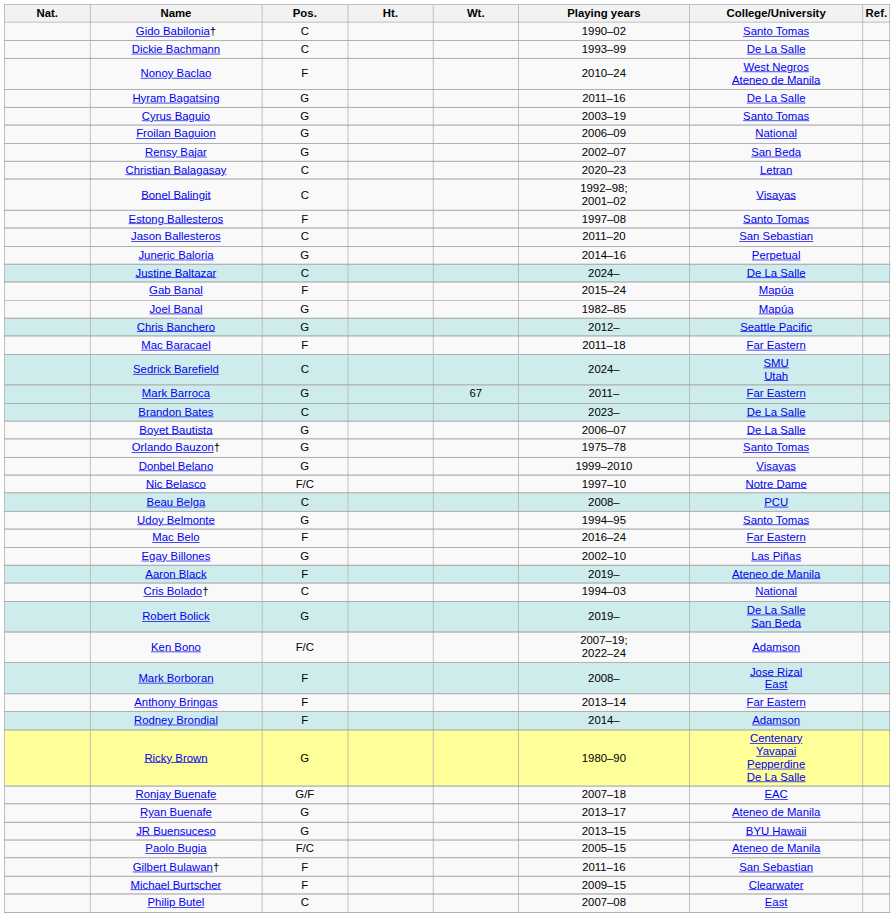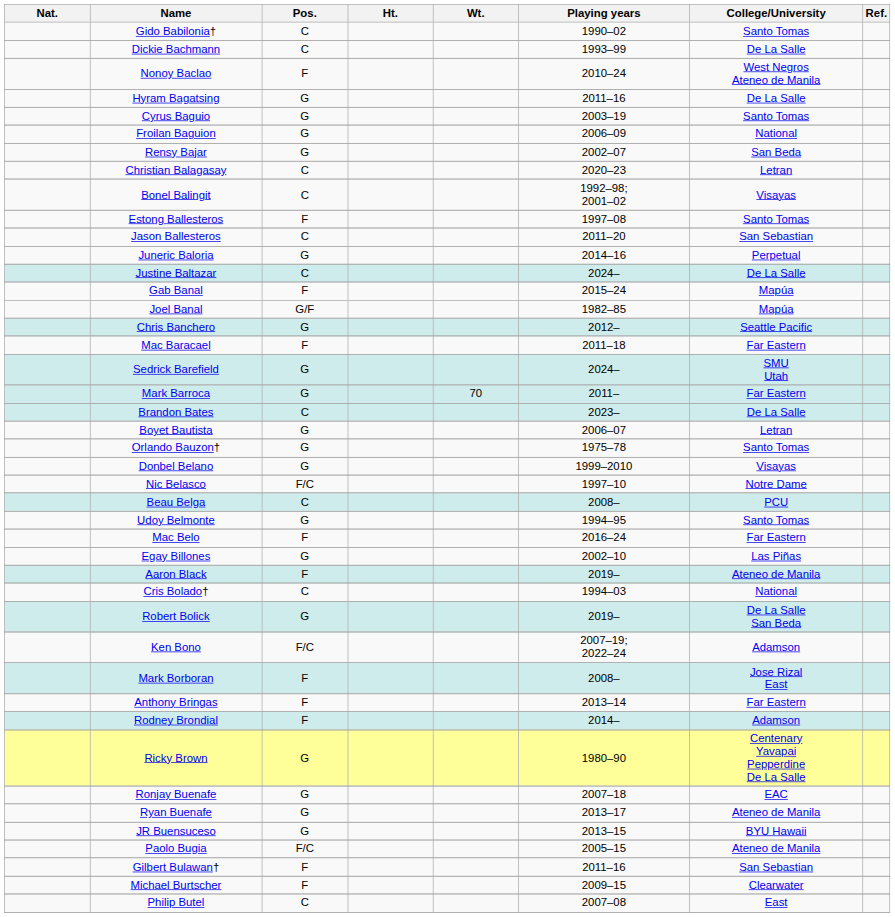 <table class="wikitable" style="text-align:center;">
 <tr>
 <th scope="col" width="10%">Nat.</th>
 <th scope="col" width="20%">Name</th>
 <th scope="col" width="10%">Pos.</th>
 <th scope="col" width="10%">Ht.</th>
 <th scope="col" width="10%">Wt.</th>
 <th scope="col" width="20%">Playing years</th>
 <th scope="col" width="20%">College/University</th>
 <th scope="col" width="5%">Ref.</th>
 </tr>
 <tr>
 <td></td>
 <td><a href='#'>Gido Babilonia</a>†</td>
 <td>C</td>
 <td></td>
 <td></td>
 <td>1990–02</td>
 <td><a href='#'>Santo Tomas</a></td>
 <td></td>
 </tr>
 <tr>
 </tr>
 <tr>
 <td></td>
 <td><a href='#'>Dickie Bachmann</a></td>
 <td>C</td>
 <td></td>
 <td></td>
 <td>1993–99</td>
 <td><a href='#'>De La Salle</a></td>
 <td></td>
 </tr>
 <tr>
 </tr>
 <tr>
 <td></td>
 <td><a href='#'>Nonoy Baclao</a></td>
 <td>F</td>
 <td></td>
 <td></td>
 <td>2010–24</td>
 <td><a href='#'>West Negros</a><br><a href='#'>Ateneo de Manila</a></td>
 <td></td>
 </tr>
 <tr>
 </tr>
 <tr>
 <td> </td>
 <td><a href='#'>Hyram Bagatsing</a></td>
 <td>G</td>
 <td></td>
 <td></td>
 <td>2011–16</td>
 <td><a href='#'>De La Salle</a></td>
 <td></td>
 </tr>
 <tr>
 </tr>
 <tr>
 <td></td>
 <td><a href='#'>Cyrus Baguio</a></td>
 <td>G</td>
 <td></td>
 <td></td>
 <td>2003–19</td>
 <td><a href='#'>Santo Tomas</a></td>
 <td></td>
 </tr>
 <tr>
 </tr>
 <tr>
 <td></td>
 <td><a href='#'>Froilan Baguion</a></td>
 <td>G</td>
 <td></td>
 <td></td>
 <td>2006–09</td>
 <td><a href='#'>National</a></td>
 <td></td>
 </tr>
 <tr>
 </tr>
 <tr>
 <td></td>
 <td><a href='#'>Rensy Bajar</a></td>
 <td>G</td>
 <td></td>
 <td></td>
 <td>2002–07</td>
 <td><a href='#'>San Beda</a></td>
 <td></td>
 </tr>
 <tr>
 </tr>
 <tr>
 <td></td>
 <td><a href='#'>Christian Balagasay</a></td>
 <td>C</td>
 <td></td>
 <td></td>
 <td>2020–23</td>
 <td><a href='#'>Letran</a></td>
 <td></td>
 </tr>
 <tr>
 </tr>
 <tr>
 <td></td>
 <td><a href='#'>Bonel Balingit</a></td>
 <td>C</td>
 <td></td>
 <td></td>
 <td>1992–98;<br>2001–02</td>
 <td><a href='#'>Visayas</a></td>
 <td></td>
 </tr>
 <tr>
 </tr>
 <tr>
 <td></td>
 <td><a href='#'>Estong Ballesteros</a></td>
 <td>F</td>
 <td></td>
 <td></td>
 <td>1997–08</td>
 <td><a href='#'>Santo Tomas</a></td>
 <td></td>
 </tr>
 <tr>
 </tr>
 <tr>
 <td></td>
 <td><a href='#'>Jason Ballesteros</a></td>
 <td>C</td>
 <td></td>
 <td></td>
 <td>2011–20</td>
 <td><a href='#'>San Sebastian</a></td>
 <td></td>
 </tr>
 <tr>
 </tr>
 <tr>
 <td></td>
 <td><a href='#'>Juneric Baloria</a></td>
 <td>G</td>
 <td></td>
 <td></td>
 <td>2014–16</td>
 <td><a href='#'>Perpetual</a></td>
 <td></td>
 </tr>
 <tr>
 </tr>
 <tr align="center" bgcolor="#CFECEC" width="20">
 <td></td>
 <td><a href='#'>Justine Baltazar</a></td>
 <td>C</td>
 <td></td>
 <td></td>
 <td>2024–</td>
 <td><a href='#'>De La Salle</a></td>
 <td></td>
 </tr>
 <tr>
 </tr>
 <tr>
 <td></td>
 <td><a href='#'>Gab Banal</a></td>
 <td>F</td>
 <td></td>
 <td></td>
 <td>2015–24</td>
 <td><a href='#'>Mapúa</a></td>
 <td></td>
 </tr>
 <tr>
 <td></td>
 <td><a href='#'>Joel Banal</a></td>
-<td>G</td>
+<td>G/F</td>
 <td></td>
 <td></td>
 <td>1982–85</td>
 <td><a href='#'>Mapúa</a></td>
 <td></td>
 </tr>
 <tr>
 </tr>
 <tr align="center" bgcolor="#CFECEC" width="20">
 <td>  </td>
 <td><a href='#'>Chris Banchero</a></td>
 <td>G</td>
 <td></td>
 <td></td>
 <td>2012–</td>
 <td><a href='#'>Seattle Pacific</a></td>
 <td></td>
 </tr>
 <tr>
 </tr>
 <tr>
 <td></td>
 <td><a href='#'>Mac Baracael</a></td>
 <td>F</td>
 <td></td>
 <td></td>
 <td>2011–18</td>
 <td><a href='#'>Far Eastern</a></td>
 <td></td>
 </tr>
 <tr>
 </tr>
 <tr align="center" bgcolor="#CFECEC" width="20">
 <td></td>
 <td><a href='#'>Sedrick Barefield</a></td>
-<td>C</td>
+<td>G</td>
 <td></td>
 <td></td>
 <td>2024–</td>
 <td><a href='#'>SMU</a><br><a href='#'>Utah</a></td>
 <td></td>
 </tr>
 <tr>
 </tr>
 <tr align="center" bgcolor="#CFECEC" width="20">
 <td></td>
 <td><a href='#'>Mark Barroca</a></td>
 <td>G</td>
 <td></td>
-<td>67</td>
+<td>70</td>
 <td>2011–</td>
 <td><a href='#'>Far Eastern</a></td>
 <td></td>
 </tr>
 <tr>
 </tr>
 <tr align="center" bgcolor="#CFECEC" width="20">
 <td> </td>
 <td><a href='#'>Brandon Bates</a></td>
 <td>C</td>
 <td></td>
 <td></td>
 <td>2023–</td>
 <td><a href='#'>De La Salle</a></td>
 <td></td>
 </tr>
 <tr>
 </tr>
 <tr>
 <td></td>
 <td><a href='#'>Boyet Bautista</a></td>
 <td>G</td>
 <td></td>
 <td></td>
 <td>2006–07</td>
-<td><a href='#'>De La Salle</a></td>
+<td><a href='#'>Letran</a></td>
 <td></td>
 </tr>
 <tr>
 </tr>
 <tr>
 <td></td>
 <td><a href='#'>Orlando Bauzon</a>†</td>
 <td>G</td>
 <td></td>
 <td></td>
 <td>1975–78</td>
 <td><a href='#'>Santo Tomas</a></td>
 <td></td>
 </tr>
 <tr>
 </tr>
 <tr>
 <td></td>
 <td><a href='#'>Donbel Belano</a></td>
 <td>G</td>
 <td></td>
 <td></td>
 <td>1999–2010</td>
 <td><a href='#'>Visayas</a></td>
 <td></td>
 </tr>
 <tr>
 </tr>
 <tr>
 <td> </td>
 <td><a href='#'>Nic Belasco</a></td>
 <td>F/C</td>
 <td></td>
 <td></td>
 <td>1997–10</td>
 <td><a href='#'>Notre Dame</a></td>
 <td></td>
 </tr>
 <tr>
 </tr>
 <tr align="center" bgcolor="#CFECEC" width="20">
 <td></td>
 <td><a href='#'>Beau Belga</a></td>
 <td>C</td>
 <td></td>
 <td></td>
 <td>2008–</td>
 <td><a href='#'>PCU</a></td>
 <td></td>
 </tr>
 <tr>
 </tr>
 <tr>
 <td></td>
 <td><a href='#'>Udoy Belmonte</a></td>
 <td>G</td>
 <td></td>
 <td></td>
 <td>1994–95</td>
 <td><a href='#'>Santo Tomas</a></td>
 <td></td>
 </tr>
 <tr>
 </tr>
 <tr>
 <td></td>
 <td><a href='#'>Mac Belo</a></td>
 <td>F</td>
 <td></td>
 <td></td>
 <td>2016–24</td>
 <td><a href='#'>Far Eastern</a></td>
 <td></td>
 </tr>
 <tr>
 </tr>
 <tr>
 <td></td>
 <td><a href='#'>Egay Billones</a></td>
 <td>G</td>
 <td></td>
 <td></td>
 <td>2002–10</td>
 <td><a href='#'>Las Piñas</a></td>
 <td></td>
 </tr>
 <tr>
 </tr>
 <tr align="center" bgcolor="#CFECEC" width="20">
 <td> </td>
 <td><a href='#'>Aaron Black</a></td>
 <td>F</td>
 <td></td>
 <td></td>
 <td>2019–</td>
 <td><a href='#'>Ateneo de Manila</a></td>
 <td></td>
 </tr>
 <tr>
 </tr>
 <tr>
 <td></td>
 <td><a href='#'>Cris Bolado</a>†</td>
 <td>C</td>
 <td></td>
 <td></td>
 <td>1994–03</td>
 <td><a href='#'>National</a></td>
 <td></td>
 </tr>
 <tr>
 </tr>
 <tr align="center" bgcolor="#CFECEC" width="20">
 <td></td>
 <td><a href='#'>Robert Bolick</a></td>
 <td>G</td>
 <td></td>
 <td></td>
 <td>2019–</td>
 <td><a href='#'>De La Salle</a><br><a href='#'>San Beda</a></td>
 <td></td>
 </tr>
 <tr>
 </tr>
 <tr>
 <td></td>
 <td><a href='#'>Ken Bono</a></td>
 <td>F/C</td>
 <td></td>
 <td></td>
 <td>2007–19;<br>2022–24</td>
 <td><a href='#'>Adamson</a></td>
 <td></td>
 </tr>
 <tr>
 </tr>
 <tr align="center" bgcolor="#CFECEC" width="20">
 <td></td>
 <td><a href='#'>Mark Borboran</a></td>
 <td>F</td>
 <td></td>
 <td></td>
 <td>2008–</td>
 <td><a href='#'>Jose Rizal</a><br><a href='#'>East</a></td>
 <td></td>
 </tr>
 <tr>
 </tr>
 <tr>
 <td></td>
 <td><a href='#'>Anthony Bringas</a></td>
 <td>F</td>
 <td></td>
 <td></td>
 <td>2013–14</td>
 <td><a href='#'>Far Eastern</a></td>
 <td></td>
 </tr>
 <tr>
 </tr>
 <tr align="center" bgcolor="#CFECEC" width="20">
 <td></td>
 <td><a href='#'>Rodney Brondial</a></td>
 <td>F</td>
 <td></td>
 <td></td>
 <td>2014–</td>
 <td><a href='#'>Adamson</a></td>
 <td></td>
 </tr>
 <tr>
 </tr>
 <tr align="center" bgcolor="#FFFF99" width="20">
 <td> </td>
 <td><a href='#'>Ricky Brown</a></td>
 <td>G</td>
 <td></td>
 <td></td>
 <td>1980–90</td>
 <td><a href='#'>Centenary</a><br><a href='#'>Yavapai</a><br><a href='#'>Pepperdine</a><br><a href='#'>De La Salle</a></td>
 <td></td>
 </tr>
 <tr>
 </tr>
 <tr>
 <td></td>
 <td><a href='#'>Ronjay Buenafe</a></td>
-<td>G/F</td>
+<td>G</td>
 <td></td>
 <td></td>
 <td>2007–18</td>
 <td><a href='#'>EAC</a></td>
 <td></td>
 </tr>
 <tr>
 </tr>
 <tr>
 <td></td>
 <td><a href='#'>Ryan Buenafe</a></td>
 <td>G</td>
 <td></td>
 <td></td>
 <td>2013–17</td>
 <td><a href='#'>Ateneo de Manila</a></td>
 <td></td>
 </tr>
 <tr>
 </tr>
 <tr>
 <td> </td>
 <td><a href='#'>JR Buensuceso</a></td>
 <td>G</td>
 <td></td>
 <td></td>
 <td>2013–15</td>
 <td><a href='#'>BYU Hawaii</a></td>
 <td></td>
 </tr>
 <tr>
 </tr>
 <tr>
 <td></td>
 <td><a href='#'>Paolo Bugia</a></td>
 <td>F/C</td>
 <td></td>
 <td></td>
 <td>2005–15</td>
 <td><a href='#'>Ateneo de Manila</a></td>
 <td></td>
 </tr>
 <tr>
 </tr>
 <tr>
 <td></td>
 <td><a href='#'>Gilbert Bulawan</a>†</td>
 <td>F</td>
 <td></td>
 <td></td>
 <td>2011–16</td>
 <td><a href='#'>San Sebastian</a></td>
 <td></td>
 </tr>
 <tr>
 </tr>
 <tr>
 <td> </td>
 <td><a href='#'>Michael Burtscher</a></td>
 <td>F</td>
 <td></td>
 <td></td>
 <td>2009–15</td>
 <td><a href='#'>Clearwater</a></td>
 <td></td>
 </tr>
 <tr>
 </tr>
 <tr>
 <td></td>
 <td><a href='#'>Philip Butel</a></td>
 <td>C</td>
 <td></td>
 <td></td>
 <td>2007–08</td>
 <td><a href='#'>East</a></td>
 <td></td>
 </tr>
 <tr>
 </tr>
 </table>
